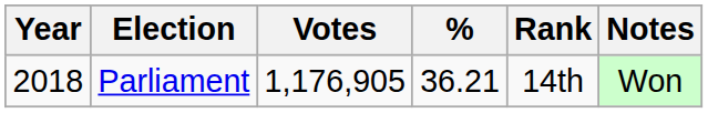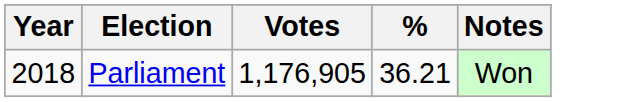 <table class="wikitable" style="text-align:center;">
 <tr>
 <th>Year</th>
 <th>Election</th>
 <th>Votes</th>
 <th>%</th>
-<th>Rank</th>
 <th>Notes</th>
 </tr>
 <tr>
 <td>2018</td>
 <td><a href='#'>Parliament</a></td>
 <td>1,176,905</td>
 <td>36.21</td>
-<td>14th</td>
 <td style="background-color:#CCFFCC">Won</td>
 </tr>
 </table>
